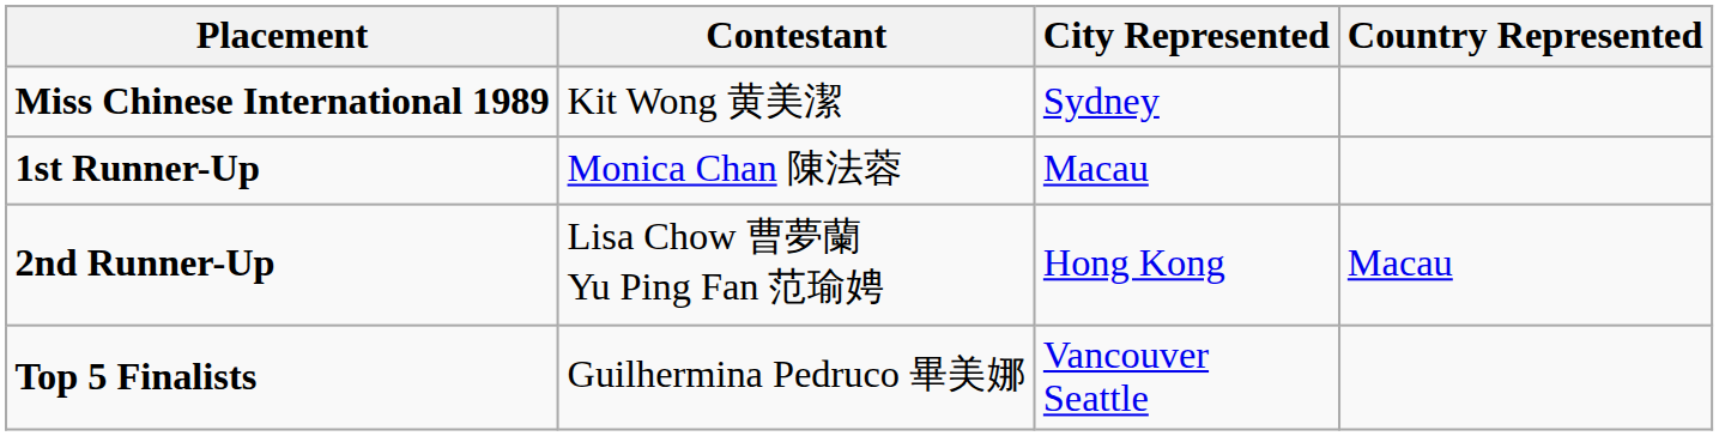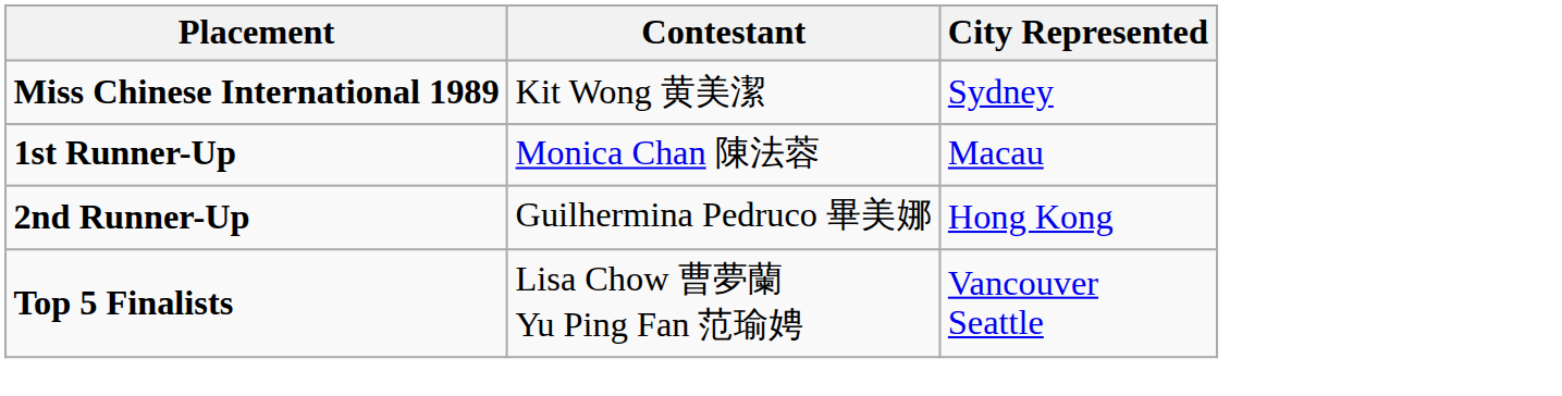 <table class="wikitable" border="1">
 <tr>
 <th>Placement</th>
 <th>Contestant</th>
 <th>City Represented</th>
-<th>Country Represented</th>
 </tr>
 <tr>
 <td><strong>Miss Chinese International 1989</strong></td>
 <td>Kit Wong 黄美潔</td>
 <td><a href='#'>Sydney</a></td>
-<td></td>
 </tr>
 <tr>
 <td><strong>1st Runner-Up</strong></td>
 <td><a href='#'>Monica Chan</a> 陳法蓉</td>
 <td><a href='#'>Macau</a></td>
-<td></td>
 </tr>
 <tr>
 <td><strong>2nd Runner-Up</strong></td>
-<td>Lisa Chow 曹夢蘭<br>Yu Ping Fan 范瑜娉</td>
+<td>Guilhermina Pedruco 畢美娜</td>
 <td><a href='#'>Hong Kong</a></td>
-<td> <a href='#'>Macau</a></td>
 </tr>
 <tr>
 <td><strong>Top 5 Finalists</strong></td>
-<td>Guilhermina Pedruco 畢美娜</td>
+<td>Lisa Chow 曹夢蘭<br>Yu Ping Fan 范瑜娉</td>
 <td><a href='#'>Vancouver</a><br><a href='#'>Seattle</a></td>
-<td><br></td>
 </tr>
 </table>
